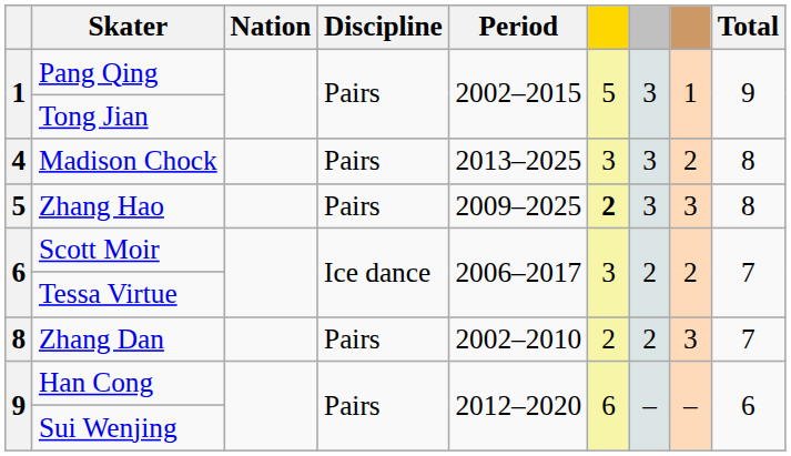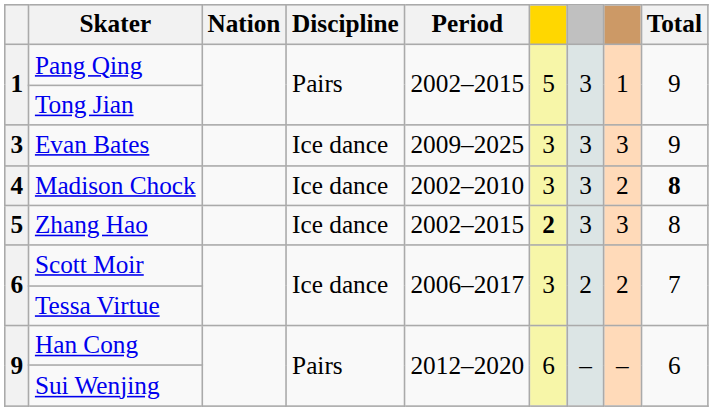 <table class="wikitable unsortable" style="text-align:center">
 <tr>
 <th scope="col"></th>
 <th scope="col">Skater</th>
 <th scope="col">Nation</th>
 <th scope="col">Discipline</th>
 <th scope="col">Period</th>
 <th scope="col" style="width:1em; background-color:gold"></th>
 <th scope="col" style="width:1em;background-color:silver"></th>
 <th scope="col" style="width:1em;background-color:#CC9966"></th>
 <th scope="col">Total</th>
 </tr>
 <tr>
 <th scope="row" rowspan="2">1</th>
 <td align="left"><a href='#'>Pang Qing</a></td>
 <td rowspan="2" align="left"></td>
 <td rowspan="2" align="left">Pairs</td>
 <td rowspan="2" align="left">2002–2015</td>
 <td rowspan="2" bgcolor="#F7F6A8">5</td>
 <td rowspan="2" bgcolor="#DCE5E5">3</td>
 <td rowspan="2" bgcolor="#FFDAB9">1</td>
 <td rowspan="2">9</td>
 </tr>
 <tr>
 <td align="left"><a href='#'>Tong Jian</a></td>
 </tr>
 <tr>
+<th scope="row">3</th>
+<td align="left"><a href='#'>Evan Bates</a></td>
+<td align="left"></td>
+<td align="left">Ice dance</td>
+<td align="left">2009–2025</td>
+<td bgcolor="#F7F6A8">3</td>
+<td bgcolor="#DCE5E5">3</td>
+<td bgcolor="#FFDAB9">3</td>
+<td>9</td>
+</tr>
+<tr>
 <th scope="row">4</th>
 <td align="left"><a href='#'>Madison Chock</a></td>
 <td align="left"></td>
-<td align="left">Pairs</td>
-<td align="left">2013–2025</td>
+<td align="left">Ice dance</td>
+<td align="left">2002–2010</td>
 <td bgcolor="#F7F6A8">3</td>
 <td bgcolor="#DCE5E5">3</td>
 <td bgcolor="#FFDAB9">2</td>
-<td>8</td>
+<td><strong>8</strong></td>
 </tr>
 <tr>
 <th scope="row">5</th>
 <td align="left"><a href='#'>Zhang Hao</a></td>
 <td align="left"></td>
-<td align="left">Pairs</td>
-<td align="left">2009–2025</td>
+<td align="left">Ice dance</td>
+<td align="left">2002–2015</td>
 <td bgcolor="#F7F6A8"><strong>2</strong></td>
 <td bgcolor="#DCE5E5">3</td>
 <td bgcolor="#FFDAB9">3</td>
 <td>8</td>
 </tr>
 <tr>
 <th scope="row" rowspan="2">6</th>
 <td align="left"><a href='#'>Scott Moir</a></td>
 <td rowspan="2" align="left"></td>
 <td rowspan="2" align="left">Ice dance</td>
 <td rowspan="2" align="left">2006–2017</td>
 <td rowspan="2" bgcolor="#F7F6A8">3</td>
 <td rowspan="2" bgcolor="#DCE5E5">2</td>
 <td rowspan="2" bgcolor="#FFDAB9">2</td>
 <td rowspan="2">7</td>
 </tr>
 <tr>
 <td align="left"><a href='#'>Tessa Virtue</a></td>
 </tr>
 <tr>
-<th scope="row">8</th>
-<td align="left"><a href='#'>Zhang Dan</a></td>
-<td align="left"></td>
-<td align="left">Pairs</td>
-<td align="left">2002–2010</td>
-<td bgcolor="#F7F6A8">2</td>
-<td bgcolor="#DCE5E5">2</td>
-<td bgcolor="#FFDAB9">3</td>
-<td>7</td>
-</tr>
-<tr>
 <th scope="row" rowspan="2">9</th>
 <td align="left"><a href='#'>Han Cong</a></td>
 <td rowspan="2" align="left"></td>
 <td rowspan="2" align="left">Pairs</td>
 <td rowspan="2" align="left">2012–2020</td>
 <td rowspan="2" bgcolor="#F7F6A8">6</td>
 <td rowspan="2" bgcolor="#DCE5E5">–</td>
 <td rowspan="2" bgcolor="#FFDAB9">–</td>
 <td rowspan="2">6</td>
 </tr>
 <tr>
 <td align="left"><a href='#'>Sui Wenjing</a></td>
 </tr>
 </table>
